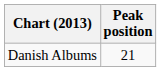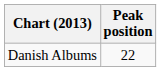 <table class="wikitable plainrowheaders" style="text-align:center">
 <tr>
 <th scope="col">Chart (2013)</th>
 <th scope="col">Peak<br>position</th>
 </tr>
 <tr>
 <td>Danish Albums</td>
-<td>21</td>
+<td>22</td>
 </tr>
 </table>
